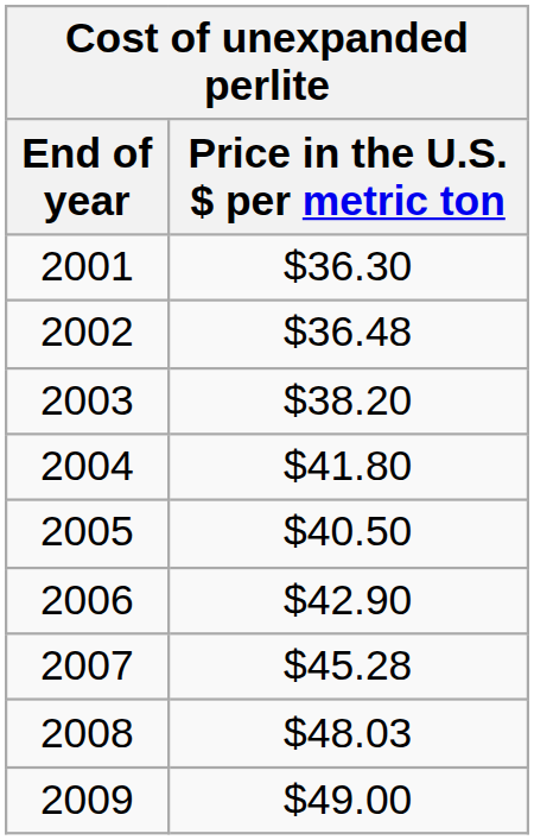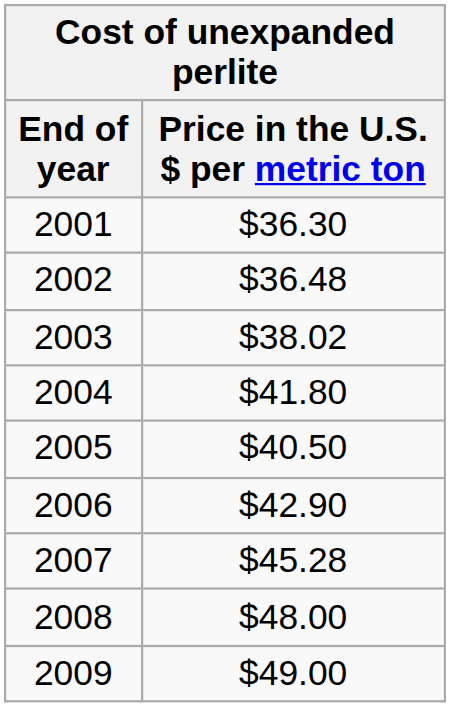 <table class="wikitable" style="text-align:center; width:200px; height:200px;">
 <tr>
 <th colspan=2>Cost of unexpanded perlite</th>
 </tr>
 <tr>
 <th>End of<br>year</th>
 <th>Price in the U.S.<br>$ per <a href='#'>metric ton</a></th>
 </tr>
 <tr>
 <td>2001</td>
 <td>$36.30</td>
 </tr>
 <tr>
 <td>2002</td>
 <td>$36.48</td>
 </tr>
 <tr>
 <td>2003</td>
-<td>$38.20</td>
+<td>$38.02</td>
 </tr>
 <tr>
 <td>2004</td>
 <td>$41.80</td>
 </tr>
 <tr>
 <td>2005</td>
 <td>$40.50</td>
 </tr>
 <tr>
 <td>2006</td>
 <td>$42.90</td>
 </tr>
 <tr>
 <td>2007</td>
 <td>$45.28</td>
 </tr>
 <tr>
 <td>2008</td>
-<td>$48.03</td>
+<td>$48.00</td>
 </tr>
 <tr>
 <td>2009</td>
 <td>$49.00</td>
 </tr>
 </table>
